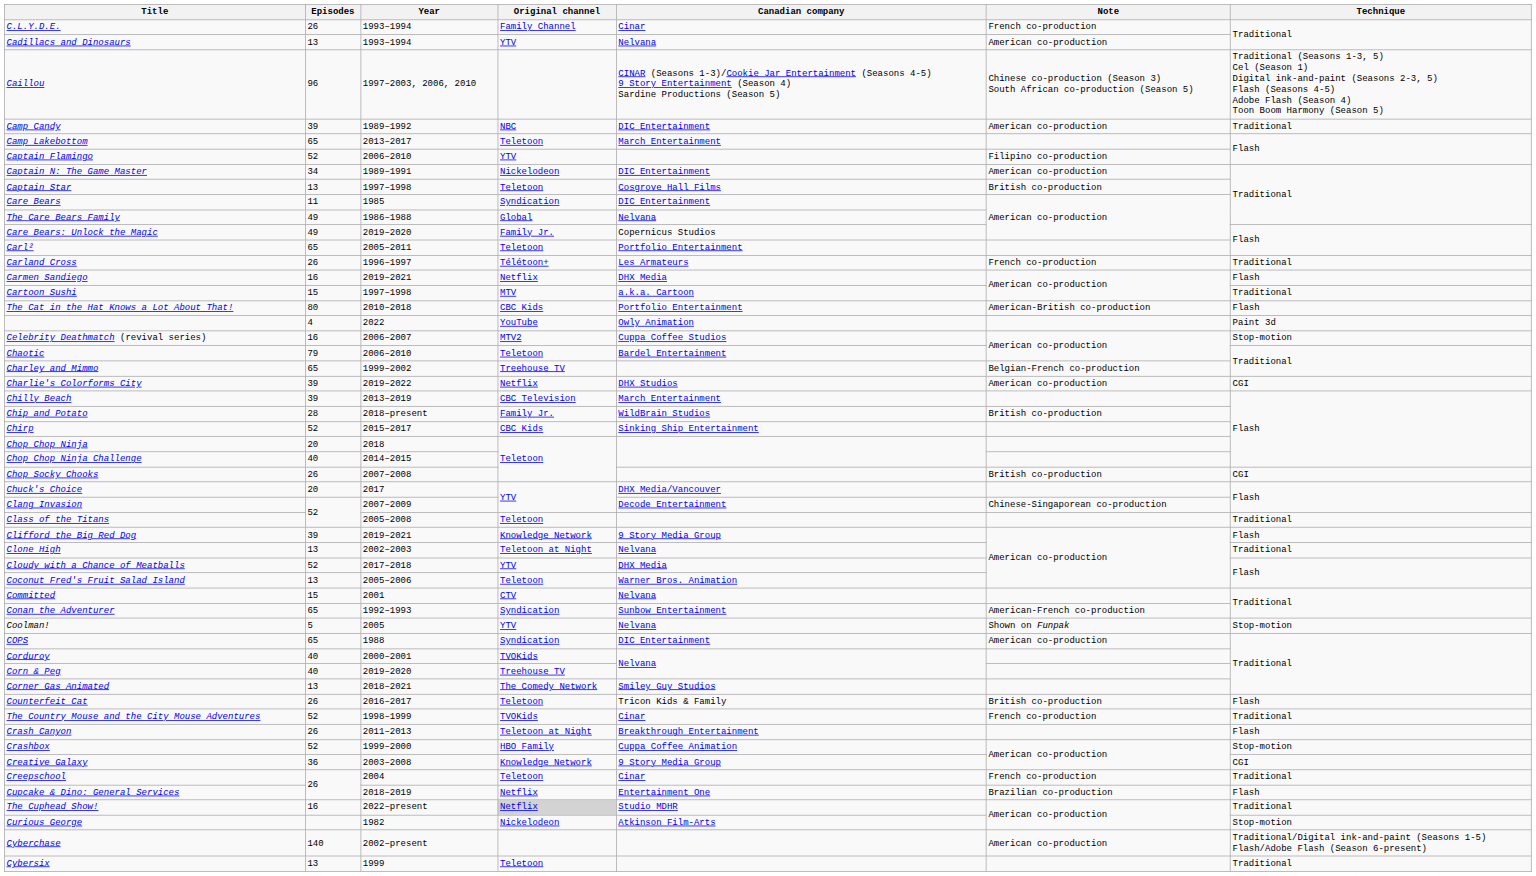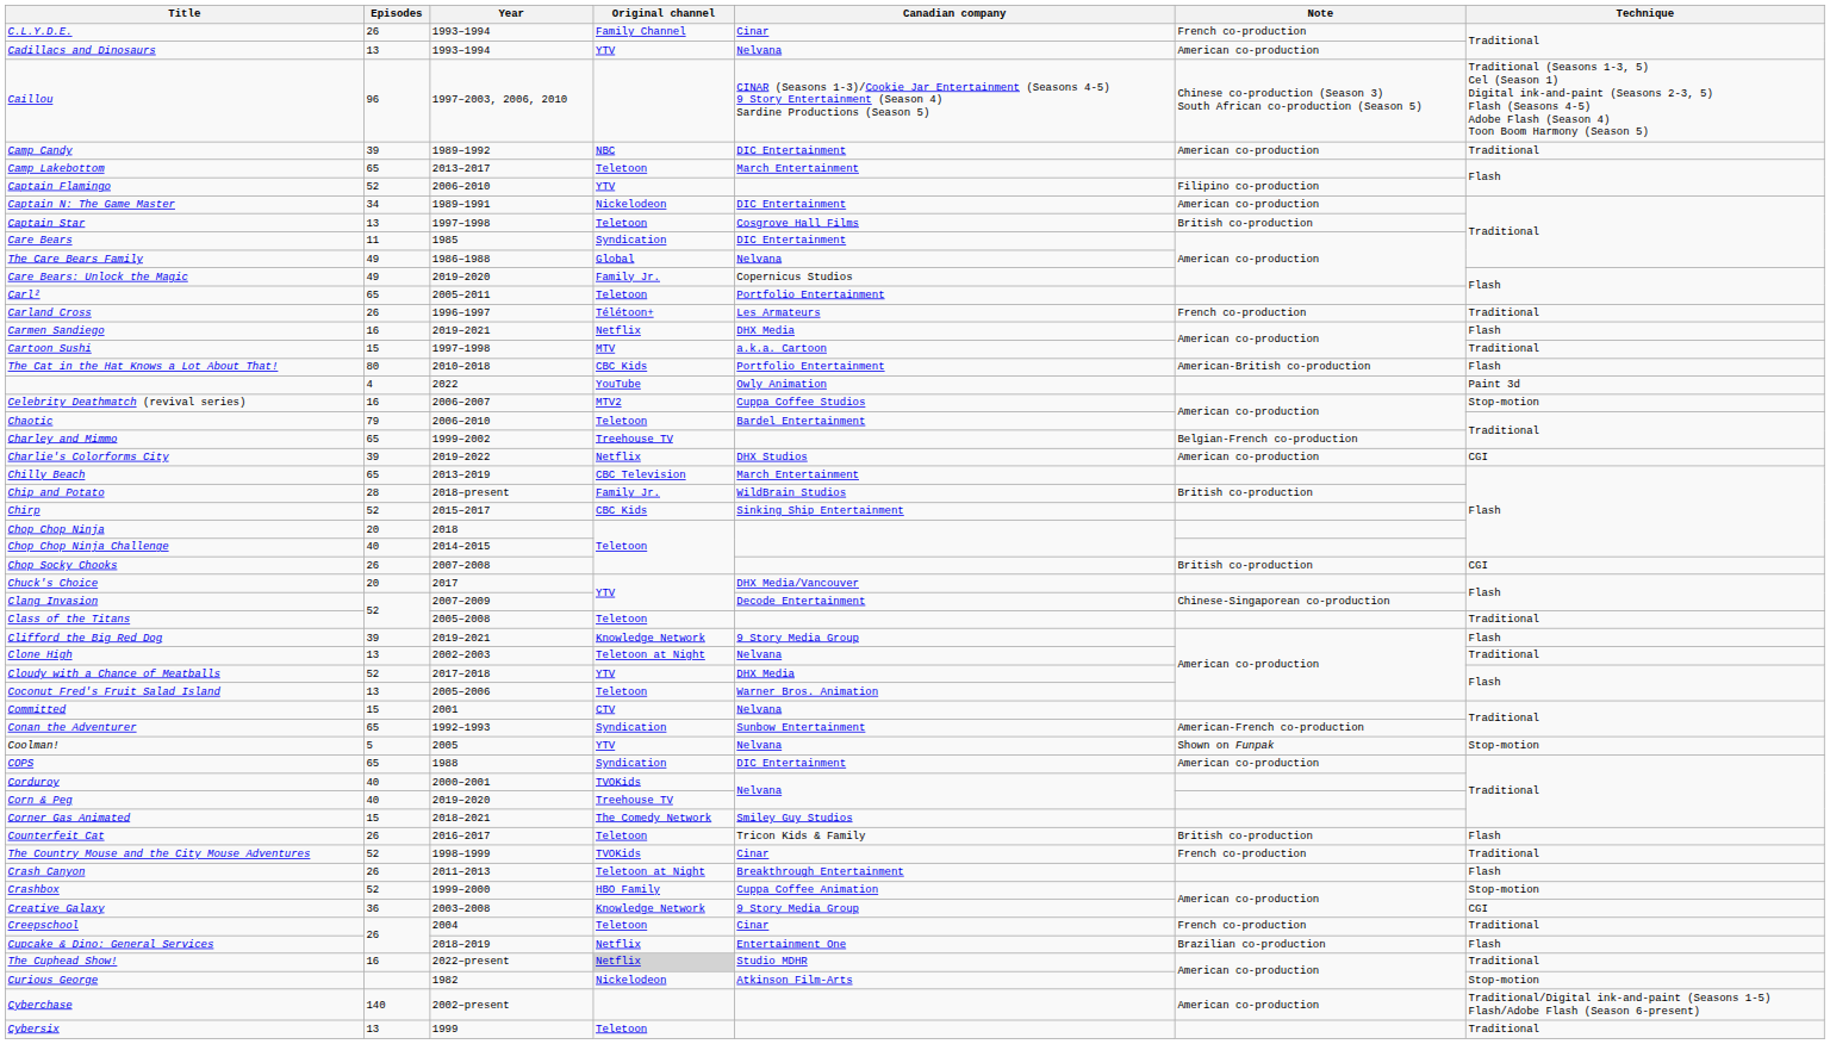 <table class="wikitable sortable" style="text-align: left; font-size:90%; width:100%;">
 <tr>
 <th>Title</th>
 <th>Episodes</th>
 <th>Year</th>
 <th>Original channel</th>
 <th>Canadian company</th>
 <th>Note</th>
 <th>Technique</th>
 </tr>
 <tr>
 <td><em><a href='#'>C.L.Y.D.E.</a></em></td>
 <td>26</td>
 <td>1993–1994</td>
 <td><a href='#'>Family Channel</a></td>
 <td><a href='#'>Cinar</a></td>
 <td>French co-production</td>
 <td rowspan="2">Traditional</td>
 </tr>
 <tr>
 <td><em><a href='#'>Cadillacs and Dinosaurs</a></em></td>
 <td>13</td>
 <td>1993–1994</td>
 <td><a href='#'>YTV</a></td>
 <td><a href='#'>Nelvana</a></td>
 <td>American co-production</td>
 </tr>
 <tr>
 <td><em><a href='#'>Caillou</a></em></td>
 <td>96</td>
 <td>1997–2003, 2006, 2010</td>
 <td></td>
 <td><a href='#'>CINAR</a> (Seasons 1-3)/<a href='#'>Cookie Jar Entertainment</a> (Seasons 4-5)<br><a href='#'>9 Story Entertainment</a> (Season 4)<br>Sardine Productions (Season 5)</td>
 <td>Chinese co-production (Season 3)<br>South African co-production (Season 5)</td>
 <td>Traditional (Seasons 1-3, 5)<br>Cel (Season 1)<br>Digital ink-and-paint (Seasons 2-3, 5)<br>Flash (Seasons 4-5)<br>Adobe Flash (Season 4)<br>Toon Boom Harmony (Season 5)</td>
 </tr>
 <tr>
 <td><em><a href='#'>Camp Candy</a></em></td>
 <td>39</td>
 <td>1989–1992</td>
 <td><a href='#'>NBC</a></td>
 <td><a href='#'>DIC Entertainment</a></td>
 <td>American co-production</td>
 <td>Traditional</td>
 </tr>
 <tr>
 <td><em><a href='#'>Camp Lakebottom</a></em></td>
 <td>65</td>
 <td>2013–2017</td>
 <td><a href='#'>Teletoon</a></td>
 <td><a href='#'>March Entertainment</a></td>
 <td></td>
 <td rowspan="2">Flash</td>
 </tr>
 <tr>
 <td><em><a href='#'>Captain Flamingo</a></em></td>
 <td>52</td>
 <td>2006–2010</td>
 <td><a href='#'>YTV</a></td>
 <td></td>
 <td>Filipino co-production</td>
 </tr>
 <tr>
 <td><em><a href='#'>Captain N: The Game Master</a></em></td>
 <td>34</td>
 <td>1989–1991</td>
 <td><a href='#'>Nickelodeon</a></td>
 <td><a href='#'>DIC Entertainment</a></td>
 <td>American co-production</td>
 <td rowspan="4">Traditional</td>
 </tr>
 <tr>
 <td><em><a href='#'>Captain Star</a></em></td>
 <td>13</td>
 <td>1997–1998</td>
 <td><a href='#'>Teletoon</a></td>
 <td><a href='#'>Cosgrove Hall Films</a></td>
 <td>British co-production</td>
 </tr>
 <tr>
 <td><em><a href='#'>Care Bears</a></em></td>
 <td>11</td>
 <td>1985</td>
 <td><a href='#'>Syndication</a></td>
 <td><a href='#'>DIC Entertainment</a></td>
 <td rowspan="3">American co-production</td>
 </tr>
 <tr>
 <td><em><a href='#'>The Care Bears Family</a></em></td>
 <td>49</td>
 <td>1986–1988</td>
 <td><a href='#'>Global</a></td>
 <td><a href='#'>Nelvana</a></td>
 </tr>
 <tr>
 <td><em><a href='#'>Care Bears: Unlock the Magic</a></em></td>
 <td>49</td>
 <td>2019–2020</td>
 <td><a href='#'>Family Jr.</a></td>
 <td>Copernicus Studios</td>
 <td rowspan="2">Flash</td>
 </tr>
 <tr>
 <td><em><a href='#'>Carl²</a></em></td>
 <td>65</td>
 <td>2005–2011</td>
 <td><a href='#'>Teletoon</a></td>
 <td><a href='#'>Portfolio Entertainment</a></td>
 <td></td>
 </tr>
 <tr>
 <td><em><a href='#'>Carland Cross</a></em></td>
 <td>26</td>
 <td>1996–1997</td>
 <td><a href='#'>Télétoon+</a></td>
 <td><a href='#'>Les Armateurs</a></td>
 <td>French co-production</td>
 <td>Traditional</td>
 </tr>
 <tr>
 <td><em><a href='#'>Carmen Sandiego</a></em></td>
 <td>16</td>
 <td>2019–2021</td>
 <td><a href='#'>Netflix</a></td>
 <td><a href='#'>DHX Media</a></td>
 <td rowspan="2">American co-production</td>
 <td>Flash</td>
 </tr>
 <tr>
 <td><em><a href='#'>Cartoon Sushi</a></em></td>
 <td>15</td>
 <td>1997–1998</td>
 <td><a href='#'>MTV</a></td>
 <td><a href='#'>a.k.a. Cartoon</a></td>
 <td>Traditional</td>
 </tr>
 <tr>
 <td><em><a href='#'>The Cat in the Hat Knows a Lot About That!</a></em></td>
 <td>80</td>
 <td>2010–2018</td>
 <td><a href='#'>CBC Kids</a></td>
 <td><a href='#'>Portfolio Entertainment</a></td>
 <td>American-British co-production</td>
 <td>Flash</td>
 </tr>
 <tr>
 <td><em></em></td>
 <td>4</td>
 <td>2022</td>
 <td><a href='#'>YouTube</a></td>
 <td><a href='#'>Owly Animation</a></td>
 <td></td>
 <td>Paint 3d</td>
 </tr>
 <tr>
 <td><em><a href='#'>Celebrity Deathmatch</a></em> (revival series)</td>
 <td>16</td>
 <td>2006–2007</td>
 <td><a href='#'>MTV2</a></td>
 <td><a href='#'>Cuppa Coffee Studios</a></td>
 <td rowspan="2">American co-production</td>
 <td>Stop-motion</td>
 </tr>
 <tr>
 <td><em><a href='#'>Chaotic</a></em></td>
 <td>79</td>
 <td>2006–2010</td>
 <td><a href='#'>Teletoon</a></td>
 <td><a href='#'>Bardel Entertainment</a></td>
 <td rowspan="2">Traditional</td>
 </tr>
 <tr>
 <td><em><a href='#'>Charley and Mimmo</a></em></td>
 <td>65</td>
 <td>1999–2002</td>
 <td><a href='#'>Treehouse TV</a></td>
 <td></td>
 <td>Belgian-French co-production</td>
 </tr>
 <tr>
 <td><em><a href='#'>Charlie's Colorforms City</a></em></td>
 <td>39</td>
 <td>2019–2022</td>
 <td><a href='#'>Netflix</a></td>
 <td><a href='#'>DHX Studios</a></td>
 <td>American co-production</td>
 <td>CGI</td>
 </tr>
 <tr>
 <td><em><a href='#'>Chilly Beach</a></em></td>
-<td>39</td>
+<td>65</td>
 <td>2013–2019</td>
 <td><a href='#'>CBC Television</a></td>
 <td><a href='#'>March Entertainment</a></td>
 <td></td>
 <td rowspan="5">Flash</td>
 </tr>
 <tr>
 <td><em><a href='#'>Chip and Potato</a></em></td>
 <td>28</td>
 <td>2018–present</td>
 <td><a href='#'>Family Jr.</a></td>
 <td><a href='#'>WildBrain Studios</a></td>
 <td>British co-production</td>
 </tr>
 <tr>
 <td><em><a href='#'>Chirp</a></em></td>
 <td>52</td>
 <td>2015–2017</td>
 <td><a href='#'>CBC Kids</a></td>
 <td><a href='#'>Sinking Ship Entertainment</a></td>
 <td></td>
 </tr>
 <tr>
 <td><em><a href='#'>Chop Chop Ninja</a></em></td>
 <td>20</td>
 <td>2018</td>
 <td rowspan="3"><a href='#'>Teletoon</a></td>
 <td rowspan="2"></td>
 <td></td>
 </tr>
 <tr>
 <td><em><a href='#'>Chop Chop Ninja Challenge</a></em></td>
 <td>40</td>
 <td>2014–2015</td>
 <td></td>
 </tr>
 <tr>
 <td><em><a href='#'>Chop Socky Chooks</a></em></td>
 <td>26</td>
 <td>2007–2008</td>
 <td></td>
 <td>British co-production</td>
 <td>CGI</td>
 </tr>
 <tr>
 <td><em><a href='#'>Chuck's Choice</a></em></td>
 <td>20</td>
 <td>2017</td>
 <td rowspan="2"><a href='#'>YTV</a></td>
 <td><a href='#'>DHX Media/Vancouver</a></td>
 <td></td>
 <td rowspan="2">Flash</td>
 </tr>
 <tr>
 <td><em><a href='#'>Clang Invasion</a></em></td>
 <td rowspan="2">52</td>
 <td>2007–2009</td>
 <td><a href='#'>Decode Entertainment</a></td>
 <td>Chinese-Singaporean co-production</td>
 </tr>
 <tr>
 <td><em><a href='#'>Class of the Titans</a></em></td>
 <td>2005–2008</td>
 <td><a href='#'>Teletoon</a></td>
 <td></td>
 <td></td>
 <td>Traditional</td>
 </tr>
 <tr>
 <td><em><a href='#'>Clifford the Big Red Dog</a></em></td>
 <td>39</td>
 <td>2019–2021</td>
 <td><a href='#'>Knowledge Network</a></td>
 <td><a href='#'>9 Story Media Group</a></td>
 <td rowspan="4">American co-production</td>
 <td>Flash</td>
 </tr>
 <tr>
 <td><em><a href='#'>Clone High</a></em></td>
 <td>13</td>
 <td>2002–2003</td>
 <td><a href='#'>Teletoon at Night</a></td>
 <td><a href='#'>Nelvana</a></td>
 <td>Traditional</td>
 </tr>
 <tr>
 <td><em><a href='#'>Cloudy with a Chance of Meatballs</a></em></td>
 <td>52</td>
 <td>2017–2018</td>
 <td><a href='#'>YTV</a></td>
 <td><a href='#'>DHX Media</a></td>
 <td rowspan="2">Flash</td>
 </tr>
 <tr>
 <td><em><a href='#'>Coconut Fred's Fruit Salad Island</a></em></td>
 <td>13</td>
 <td>2005–2006</td>
 <td><a href='#'>Teletoon</a></td>
 <td><a href='#'>Warner Bros. Animation</a></td>
 </tr>
 <tr>
 <td><em><a href='#'>Committed</a></em></td>
 <td>15</td>
 <td>2001</td>
 <td><a href='#'>CTV</a></td>
 <td><a href='#'>Nelvana</a></td>
 <td></td>
 <td rowspan="2">Traditional</td>
 </tr>
 <tr>
 <td><em><a href='#'>Conan the Adventurer</a></em></td>
 <td>65</td>
 <td>1992–1993</td>
 <td><a href='#'>Syndication</a></td>
 <td><a href='#'>Sunbow Entertainment</a></td>
 <td>American-French co-production</td>
 </tr>
 <tr>
 <td><em>Coolman!</em></td>
 <td>5</td>
 <td>2005</td>
 <td><a href='#'>YTV</a></td>
 <td><a href='#'>Nelvana</a></td>
 <td>Shown on <em>Funpak</em></td>
 <td>Stop-motion</td>
 </tr>
 <tr>
 <td><em><a href='#'>COPS</a></em></td>
 <td>65</td>
 <td>1988</td>
 <td><a href='#'>Syndication</a></td>
 <td><a href='#'>DIC Entertainment</a></td>
 <td>American co-production</td>
 <td rowspan="4">Traditional</td>
 </tr>
 <tr>
 <td><em><a href='#'>Corduroy</a></em></td>
 <td>40</td>
 <td>2000–2001</td>
 <td><a href='#'>TVOKids</a></td>
 <td rowspan="2"><a href='#'>Nelvana</a></td>
 <td></td>
 </tr>
 <tr>
 <td><em><a href='#'>Corn & Peg</a></em></td>
 <td>40</td>
 <td>2019–2020</td>
 <td><a href='#'>Treehouse TV</a></td>
 <td></td>
 </tr>
 <tr>
 <td><em><a href='#'>Corner Gas Animated</a></em></td>
-<td>13</td>
+<td>15</td>
 <td>2018–2021</td>
 <td><a href='#'>The Comedy Network</a></td>
 <td><a href='#'>Smiley Guy Studios</a></td>
 <td></td>
 </tr>
 <tr>
 <td><em><a href='#'>Counterfeit Cat</a></em></td>
 <td>26</td>
 <td>2016–2017</td>
 <td><a href='#'>Teletoon</a></td>
 <td>Tricon Kids & Family</td>
 <td>British co-production</td>
 <td>Flash</td>
 </tr>
 <tr>
 <td><em><a href='#'>The Country Mouse and the City Mouse Adventures</a></em></td>
 <td>52</td>
 <td>1998–1999</td>
 <td><a href='#'>TVOKids</a></td>
 <td><a href='#'>Cinar</a></td>
 <td>French co-production</td>
 <td>Traditional</td>
 </tr>
 <tr>
 <td><em><a href='#'>Crash Canyon</a></em></td>
 <td>26</td>
 <td>2011–2013</td>
 <td><a href='#'>Teletoon at Night</a></td>
 <td><a href='#'>Breakthrough Entertainment</a></td>
 <td></td>
 <td>Flash</td>
 </tr>
 <tr>
 <td><em><a href='#'>Crashbox</a></em></td>
 <td>52</td>
 <td>1999–2000</td>
 <td><a href='#'>HBO Family</a></td>
 <td><a href='#'>Cuppa Coffee Animation</a></td>
 <td rowspan="2">American co-production</td>
 <td>Stop-motion</td>
 </tr>
 <tr>
 <td><em><a href='#'>Creative Galaxy</a></em></td>
 <td>36</td>
 <td>2003–2008</td>
 <td><a href='#'>Knowledge Network</a></td>
 <td><a href='#'>9 Story Media Group</a></td>
 <td>CGI</td>
 </tr>
 <tr>
 <td><em><a href='#'>Creepschool</a></em></td>
 <td rowspan="2">26</td>
 <td>2004</td>
 <td><a href='#'>Teletoon</a></td>
 <td><a href='#'>Cinar</a></td>
 <td>French co-production</td>
 <td>Traditional</td>
 </tr>
 <tr>
 <td><em><a href='#'>Cupcake & Dino: General Services</a></em></td>
 <td>2018–2019</td>
 <td><a href='#'>Netflix</a></td>
 <td><a href='#'>Entertainment One</a></td>
 <td>Brazilian co-production</td>
 <td>Flash</td>
 </tr>
 <tr>
 <td><em><a href='#'>The Cuphead Show!</a></em></td>
 <td>16</td>
 <td>2022–present</td>
 <td style="background: lightgrey;"><a href='#'>Netflix</a></td>
 <td><a href='#'>Studio MDHR</a></td>
 <td rowspan="2">American co-production</td>
 <td>Traditional</td>
 </tr>
 <tr>
 <td><em><a href='#'>Curious George</a></em></td>
 <td></td>
 <td>1982</td>
 <td><a href='#'>Nickelodeon</a></td>
 <td><a href='#'>Atkinson Film-Arts</a></td>
 <td>Stop-motion</td>
 </tr>
 <tr>
 <td><em><a href='#'>Cyberchase</a></em></td>
 <td>140</td>
 <td>2002–present</td>
 <td></td>
 <td></td>
 <td>American co-production</td>
 <td>Traditional/Digital ink-and-paint (Seasons 1-5)<br>Flash/Adobe Flash (Season 6-present)</td>
 </tr>
 <tr>
 <td><em><a href='#'>Cybersix</a></em></td>
 <td>13</td>
 <td>1999</td>
 <td><a href='#'>Teletoon</a></td>
 <td></td>
 <td></td>
 <td>Traditional</td>
 </tr>
 </table>
